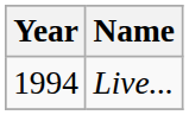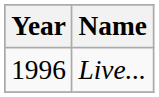 <table class="wikitable">
 <tr>
 <th>Year</th>
 <th>Name</th>
 </tr>
 <tr>
-<td>1994</td>
+<td>1996</td>
 <td><em>Live...</em></td>
 </tr>
 </table>
